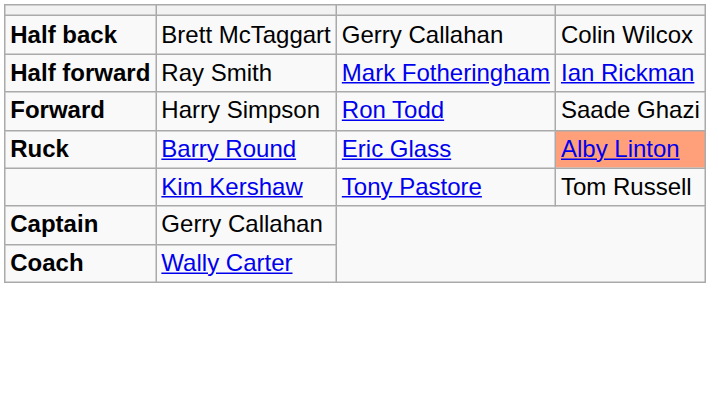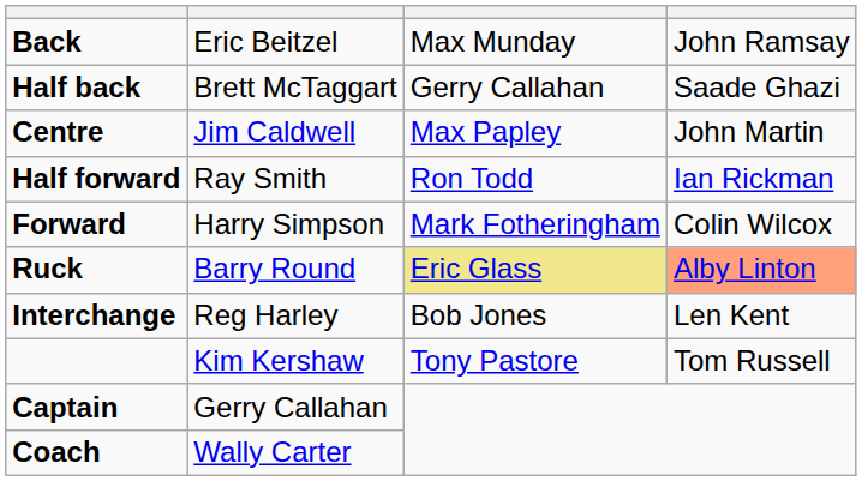 <table class="wikitable">
 <tr>
 <th></th>
 <th></th>
 <th></th>
 <th></th>
 </tr>
 <tr>
+<td><strong>Back</strong></td>
+<td>Eric Beitzel</td>
+<td>Max Munday</td>
+<td>John Ramsay</td>
+</tr>
+<tr>
 <td><strong>Half back</strong></td>
 <td>Brett McTaggart</td>
 <td>Gerry Callahan</td>
-<td>Colin Wilcox</td>
+<td>Saade Ghazi</td>
+</tr>
+<tr>
+<td><strong>Centre</strong></td>
+<td><a href='#'>Jim Caldwell</a></td>
+<td><a href='#'>Max Papley</a></td>
+<td>John Martin</td>
 </tr>
 <tr>
 <td><strong>Half forward</strong></td>
 <td>Ray Smith</td>
-<td><a href='#'>Mark Fotheringham</a></td>
+<td><a href='#'>Ron Todd</a></td>
 <td><a href='#'>Ian Rickman</a></td>
 </tr>
 <tr>
 <td><strong>Forward</strong></td>
 <td>Harry Simpson</td>
-<td><a href='#'>Ron Todd</a></td>
-<td>Saade Ghazi</td>
+<td><a href='#'>Mark Fotheringham</a></td>
+<td>Colin Wilcox</td>
 </tr>
 <tr>
 <td><strong>Ruck</strong></td>
 <td><a href='#'>Barry Round</a></td>
-<td><a href='#'>Eric Glass</a></td>
+<td style="background: khaki;"><a href='#'>Eric Glass</a></td>
 <td style="background: lightsalmon;"><a href='#'>Alby Linton</a></td>
+</tr>
+<tr>
+<td><strong>Interchange</strong></td>
+<td>Reg Harley</td>
+<td>Bob Jones</td>
+<td>Len Kent</td>
 </tr>
 <tr>
 <td></td>
 <td><a href='#'>Kim Kershaw</a></td>
 <td><a href='#'>Tony Pastore</a></td>
 <td>Tom Russell</td>
 </tr>
 <tr>
 <td><strong>Captain</strong></td>
 <td>Gerry Callahan</td>
 </tr>
 <tr>
 <td><strong>Coach</strong></td>
 <td><a href='#'>Wally Carter</a></td>
 </tr>
 </table>
